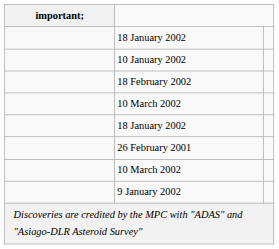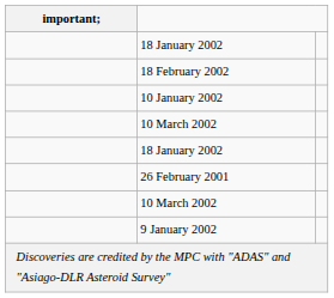 <table class="wikitable" style="font-size: 89%; float: left; width: 26em; margin-right: 1em; line-height: 1.65em">
 <tr>
 <th>important;</th>
 </tr>
 <tr>
 <td></td>
 <td>18 January 2002</td>
 <td></td>
 </tr>
 <tr>
 <td></td>
-<td>10 January 2002</td>
+<td>18 February 2002</td>
 <td></td>
 </tr>
 <tr>
 <td></td>
-<td>18 February 2002</td>
+<td>10 January 2002</td>
 <td></td>
 </tr>
 <tr>
 <td></td>
 <td>10 March 2002</td>
 <td></td>
 </tr>
 <tr>
 <td></td>
 <td>18 January 2002</td>
 <td></td>
 </tr>
 <tr>
 <td></td>
 <td>26 February 2001</td>
 <td></td>
 </tr>
 <tr>
 <td></td>
 <td>10 March 2002</td>
 <td></td>
 </tr>
 <tr>
 <td></td>
 <td>9 January 2002</td>
 <td></td>
 </tr>
 <tr>
 <th colspan=3 style="font-weight: normal; text-align: left; padding: 4px 12px;"><em>Discoveries are credited by the MPC with "ADAS" and "Asiago-DLR Asteroid Survey"</em></th>
 </tr>
 </table>
